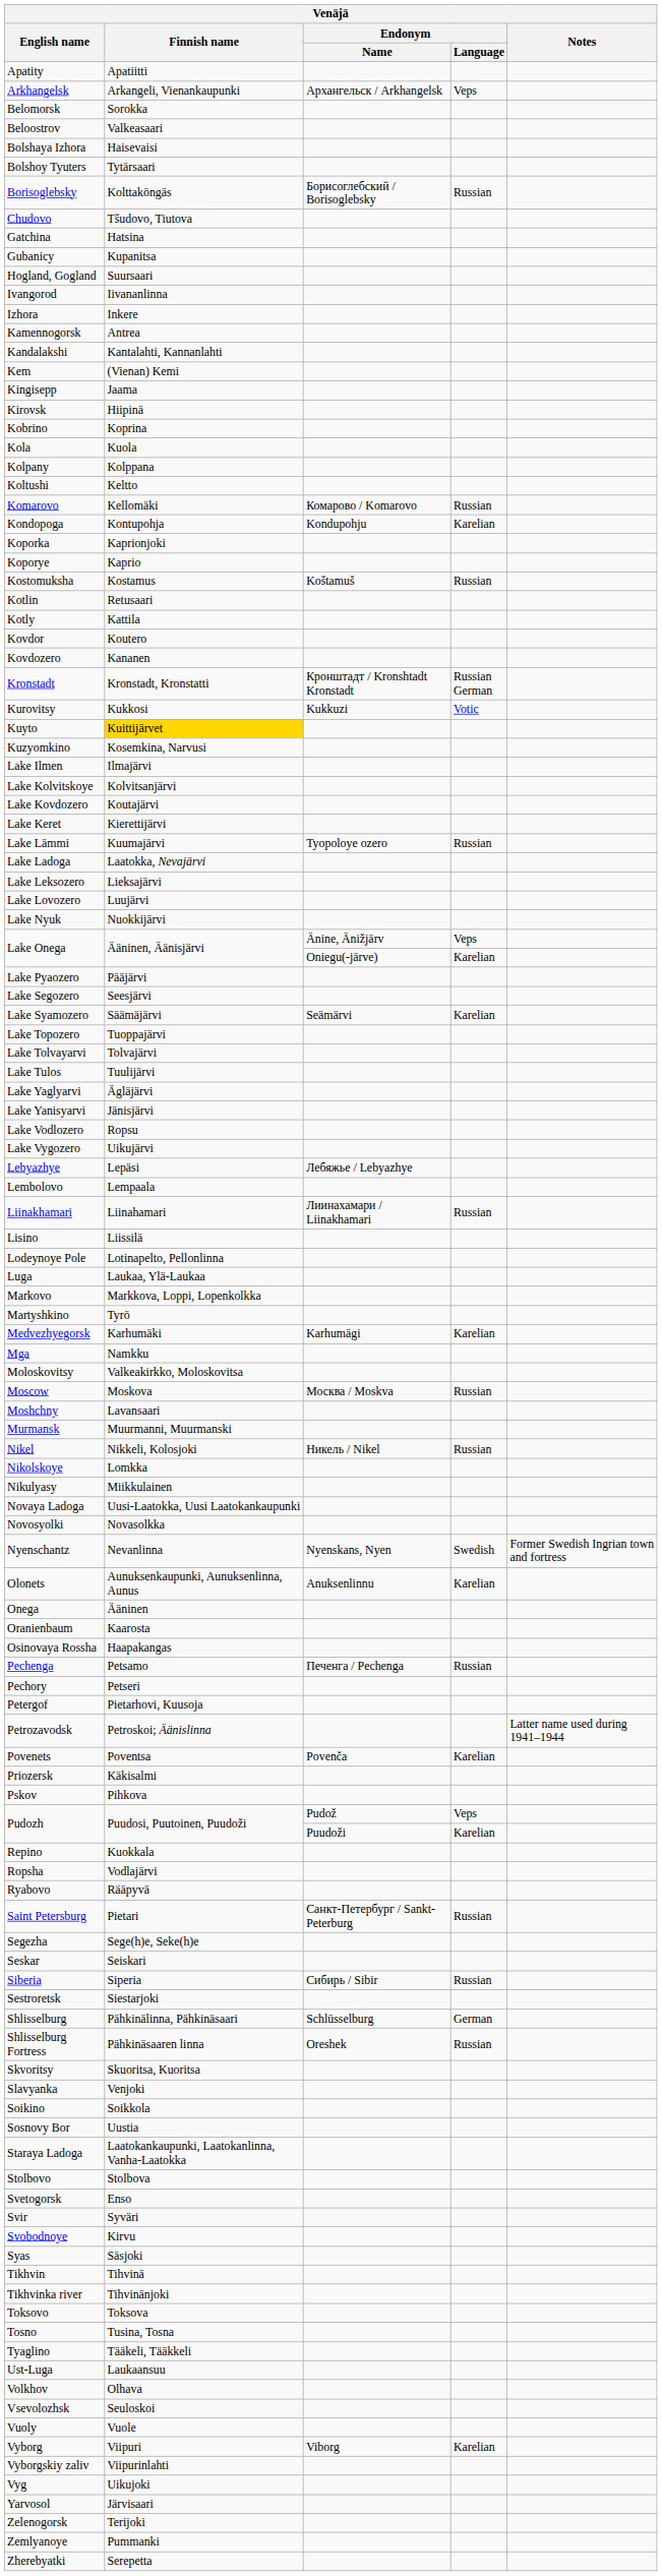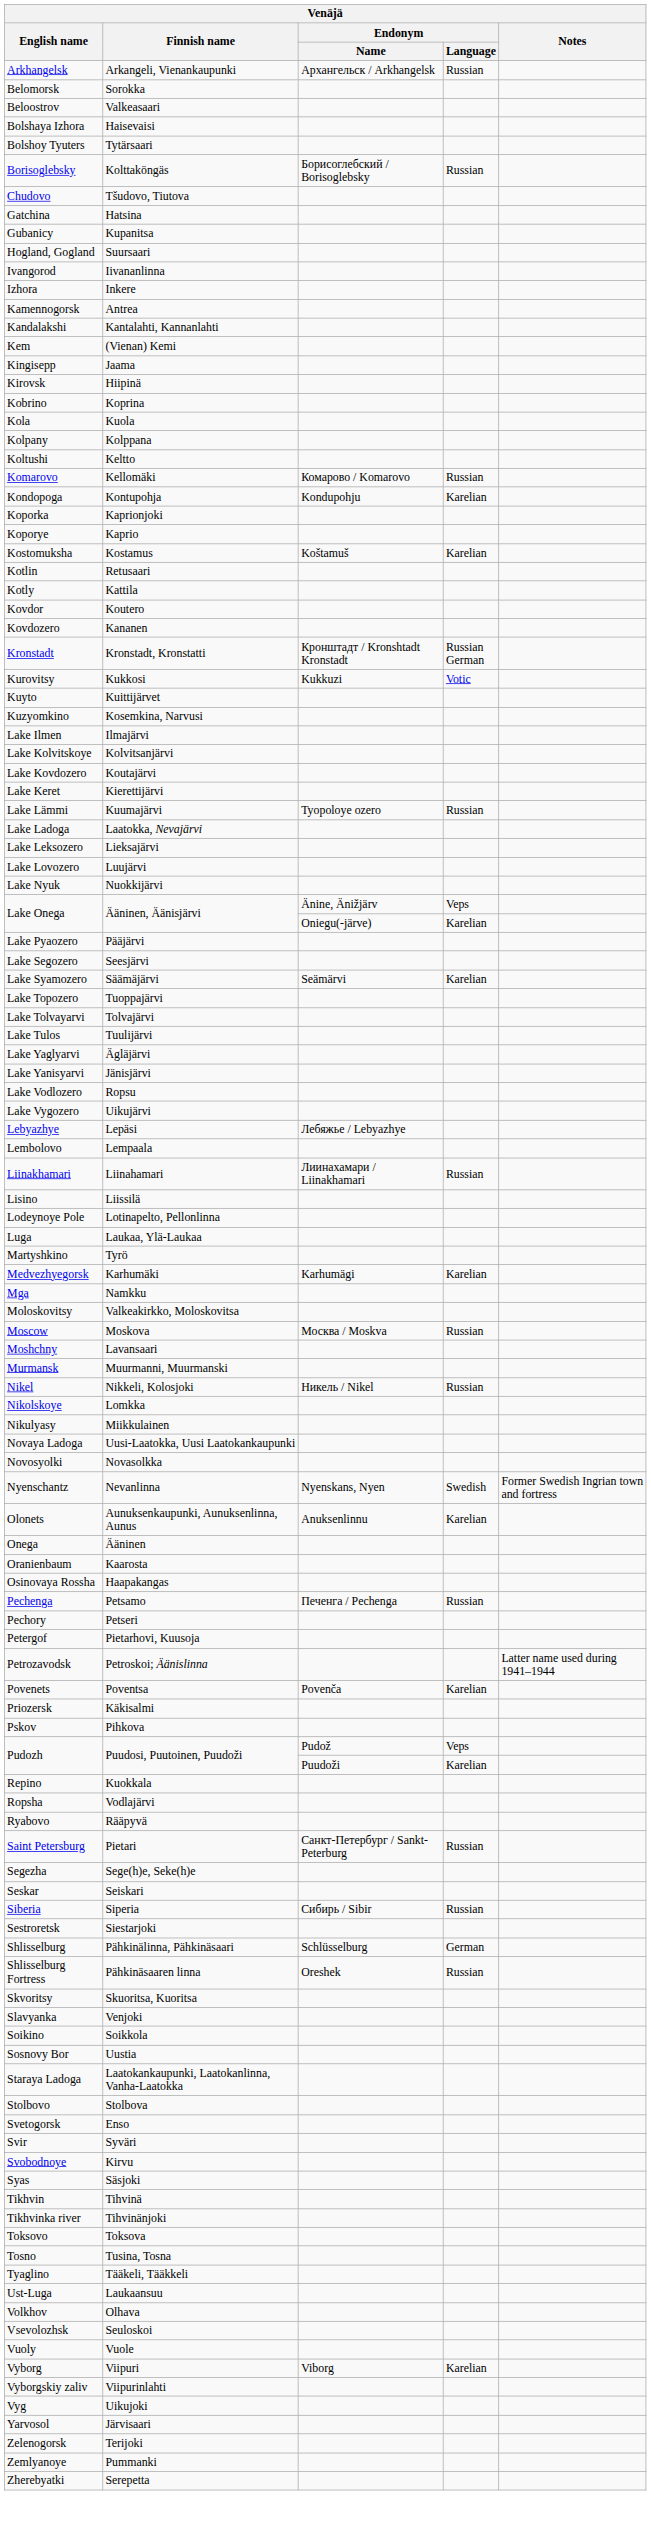 <table class="wikitable sortable">
 <tr>
 <th colspan="5"> Venäjä</th>
 </tr>
 <tr>
 <th rowspan="2">English name</th>
 <th rowspan="2">Finnish name</th>
 <th colspan="2">Endonym</th>
 <th rowspan="2">Notes</th>
 </tr>
 <tr>
 <th>Name</th>
 <th>Language</th>
 </tr>
 <tr>
-<td>Apatity</td>
-<td>Apatiitti</td>
-<td></td>
-<td></td>
-<td></td>
-</tr>
-<tr>
 <td><a href='#'>Arkhangelsk</a></td>
 <td>Arkangeli, Vienankaupunki</td>
 <td>Архангельск / Arkhangelsk</td>
-<td>Veps</td>
+<td>Russian</td>
 <td></td>
 </tr>
 <tr>
 <td>Belomorsk</td>
 <td>Sorokka</td>
 <td></td>
 <td></td>
 <td></td>
 </tr>
 <tr>
 <td>Beloostrov</td>
 <td>Valkeasaari</td>
 <td></td>
 <td></td>
 <td></td>
 </tr>
 <tr>
 <td>Bolshaya Izhora</td>
 <td>Haisevaisi</td>
 <td></td>
 <td></td>
 <td></td>
 </tr>
 <tr>
 <td>Bolshoy Tyuters</td>
 <td>Tytärsaari</td>
 <td></td>
 <td></td>
 <td></td>
 </tr>
 <tr>
 <td><a href='#'>Borisoglebsky</a></td>
 <td>Kolttaköngäs</td>
 <td>Борисоглебский / Borisoglebsky</td>
 <td>Russian</td>
 <td></td>
 </tr>
 <tr>
 <td><a href='#'>Chudovo</a></td>
 <td>Tšudovo, Tiutova</td>
 <td></td>
 <td></td>
 <td></td>
 </tr>
 <tr>
 <td>Gatchina</td>
 <td>Hatsina</td>
 <td></td>
 <td></td>
 <td></td>
 </tr>
 <tr>
 <td>Gubanicy</td>
 <td>Kupanitsa</td>
 <td></td>
 <td></td>
 <td></td>
 </tr>
 <tr>
 <td>Hogland, Gogland</td>
 <td>Suursaari</td>
 <td></td>
 <td></td>
 <td></td>
 </tr>
 <tr>
 <td>Ivangorod</td>
 <td>Iivananlinna</td>
 <td></td>
 <td></td>
 <td></td>
 </tr>
 <tr>
 <td>Izhora</td>
 <td>Inkere</td>
 <td></td>
 <td></td>
 <td></td>
 </tr>
 <tr>
 <td>Kamennogorsk</td>
 <td>Antrea</td>
 <td></td>
 <td></td>
 <td></td>
 </tr>
 <tr>
 <td>Kandalakshi</td>
 <td>Kantalahti, Kannanlahti</td>
 <td></td>
 <td></td>
 <td></td>
 </tr>
 <tr>
 <td>Kem</td>
 <td>(Vienan) Kemi</td>
 <td></td>
 <td></td>
 <td></td>
 </tr>
 <tr>
 <td>Kingisepp</td>
 <td>Jaama</td>
 <td></td>
 <td></td>
 <td></td>
 </tr>
 <tr>
 <td>Kirovsk</td>
 <td>Hiipinä</td>
 <td></td>
 <td></td>
 <td></td>
 </tr>
 <tr>
 <td>Kobrino</td>
 <td>Koprina</td>
 <td></td>
 <td></td>
 <td></td>
 </tr>
 <tr>
 <td>Kola</td>
 <td>Kuola</td>
 <td></td>
 <td></td>
 <td></td>
 </tr>
 <tr>
 <td>Kolpany</td>
 <td>Kolppana</td>
 <td></td>
 <td></td>
 <td></td>
 </tr>
 <tr>
 <td>Koltushi</td>
 <td>Keltto</td>
 <td></td>
 <td></td>
 <td></td>
 </tr>
 <tr>
 <td><a href='#'>Komarovo</a></td>
 <td>Kellomäki</td>
 <td>Комарово / Komarovo</td>
 <td>Russian</td>
 <td></td>
 </tr>
 <tr>
 <td>Kondopoga</td>
 <td>Kontupohja</td>
 <td>Kondupohju</td>
 <td>Karelian</td>
 <td></td>
 </tr>
 <tr>
 <td>Koporka</td>
 <td>Kaprionjoki</td>
 <td></td>
 <td></td>
 <td></td>
 </tr>
 <tr>
 <td>Koporye</td>
 <td>Kaprio</td>
 <td></td>
 <td></td>
 <td></td>
 </tr>
 <tr>
 <td>Kostomuksha</td>
 <td>Kostamus</td>
 <td>Koštamuš</td>
-<td>Russian</td>
+<td>Karelian</td>
 <td></td>
 </tr>
 <tr>
 <td>Kotlin</td>
 <td>Retusaari</td>
 <td></td>
 <td></td>
 <td></td>
 </tr>
 <tr>
 <td>Kotly</td>
 <td>Kattila</td>
 <td></td>
 <td></td>
 <td></td>
 </tr>
 <tr>
 <td>Kovdor</td>
 <td>Koutero</td>
 <td></td>
 <td></td>
 <td></td>
 </tr>
 <tr>
 <td>Kovdozero</td>
 <td>Kananen</td>
 <td></td>
 <td></td>
 <td></td>
 </tr>
 <tr>
 <td><a href='#'>Kronstadt</a></td>
 <td>Kronstadt, Kronstatti</td>
 <td>Кронштадт / Kronshtadt<br>Kronstadt</td>
 <td>Russian<br>German</td>
 <td></td>
 </tr>
 <tr>
 <td>Kurovitsy</td>
 <td>Kukkosi</td>
 <td>Kukkuzi</td>
 <td><a href='#'>Votic</a></td>
 <td></td>
 </tr>
 <tr>
 <td>Kuyto</td>
-<td style="background: gold;">Kuittijärvet</td>
+<td>Kuittijärvet</td>
 <td></td>
 <td></td>
 <td></td>
 </tr>
 <tr>
 <td>Kuzyomkino</td>
 <td>Kosemkina, Narvusi</td>
 <td></td>
 <td></td>
 <td></td>
 </tr>
 <tr>
 <td>Lake Ilmen</td>
 <td>Ilmajärvi</td>
 <td></td>
 <td></td>
 <td></td>
 </tr>
 <tr>
 <td>Lake Kolvitskoye</td>
 <td>Kolvitsanjärvi</td>
 <td></td>
 <td></td>
 <td></td>
 </tr>
 <tr>
 <td>Lake Kovdozero</td>
 <td>Koutajärvi</td>
 <td></td>
 <td></td>
 <td></td>
 </tr>
 <tr>
 <td>Lake Keret</td>
 <td>Kierettijärvi</td>
 <td></td>
 <td></td>
 <td></td>
 </tr>
 <tr>
 <td>Lake Lämmi</td>
 <td>Kuumajärvi</td>
 <td>Tyopoloye ozero</td>
 <td>Russian</td>
 <td></td>
 </tr>
 <tr>
 <td>Lake Ladoga</td>
 <td>Laatokka, <em>Nevajärvi</em></td>
 <td></td>
 <td></td>
 <td></td>
 </tr>
 <tr>
 <td>Lake Leksozero</td>
 <td>Lieksajärvi</td>
 <td></td>
 <td></td>
 <td></td>
 </tr>
 <tr>
 <td>Lake Lovozero</td>
 <td>Luujärvi</td>
 <td></td>
 <td></td>
 <td></td>
 </tr>
 <tr>
 <td>Lake Nyuk</td>
 <td>Nuokkijärvi</td>
 <td></td>
 <td></td>
 <td></td>
 </tr>
 <tr>
 <td rowspan="2">Lake Onega</td>
 <td rowspan="2">Ääninen, Äänisjärvi</td>
 <td>Änine, Änižjärv</td>
 <td>Veps</td>
 <td></td>
 </tr>
 <tr>
 <td>Oniegu(-järve)</td>
 <td>Karelian</td>
 <td></td>
 </tr>
 <tr>
 <td>Lake Pyaozero</td>
 <td>Pääjärvi</td>
 <td></td>
 <td></td>
 <td></td>
 </tr>
 <tr>
 <td>Lake Segozero</td>
 <td>Seesjärvi</td>
 <td></td>
 <td></td>
 <td></td>
 </tr>
 <tr>
 <td>Lake Syamozero</td>
 <td>Säämäjärvi</td>
 <td>Seämärvi</td>
 <td>Karelian</td>
 <td></td>
 </tr>
 <tr>
 <td>Lake Topozero</td>
 <td>Tuoppajärvi</td>
 <td></td>
 <td></td>
 <td></td>
 </tr>
 <tr>
 <td>Lake Tolvayarvi</td>
 <td>Tolvajärvi</td>
 <td></td>
 <td></td>
 <td></td>
 </tr>
 <tr>
 <td>Lake Tulos</td>
 <td>Tuulijärvi</td>
 <td></td>
 <td></td>
 <td></td>
 </tr>
 <tr>
 <td>Lake Yaglyarvi</td>
 <td>Ägläjärvi</td>
 <td></td>
 <td></td>
 <td></td>
 </tr>
 <tr>
 <td>Lake Yanisyarvi</td>
 <td>Jänisjärvi</td>
 <td></td>
 <td></td>
 <td></td>
 </tr>
 <tr>
 <td>Lake Vodlozero</td>
 <td>Ropsu</td>
 <td></td>
 <td></td>
 <td></td>
 </tr>
 <tr>
 <td>Lake Vygozero</td>
 <td>Uikujärvi</td>
 <td></td>
 <td></td>
 <td></td>
 </tr>
 <tr>
 <td><a href='#'>Lebyazhye</a></td>
 <td>Lepäsi</td>
 <td>Лебяжье / Lebyazhye</td>
 <td></td>
 <td></td>
 </tr>
 <tr>
 <td>Lembolovo</td>
 <td>Lempaala</td>
 <td></td>
 <td></td>
 <td></td>
 </tr>
 <tr>
 <td><a href='#'>Liinakhamari</a></td>
 <td>Liinahamari</td>
 <td>Лиинахамари / Liinakhamari</td>
 <td>Russian</td>
 </tr>
 <tr>
 <td>Lisino</td>
 <td>Liissilä</td>
 <td></td>
 <td></td>
 <td></td>
 </tr>
 <tr>
 <td>Lodeynoye Pole</td>
 <td>Lotinapelto, Pellonlinna</td>
 <td></td>
 <td></td>
 <td></td>
 </tr>
 <tr>
 <td>Luga</td>
 <td>Laukaa, Ylä-Laukaa</td>
-<td></td>
-<td></td>
-<td></td>
-</tr>
-<tr>
-<td>Markovo</td>
-<td>Markkova, Loppi, Lopenkolkka</td>
 <td></td>
 <td></td>
 <td></td>
 </tr>
 <tr>
 <td>Martyshkino</td>
 <td>Tyrö</td>
 <td></td>
 <td></td>
 <td></td>
 </tr>
 <tr>
 <td><a href='#'>Medvezhyegorsk</a></td>
 <td>Karhumäki</td>
 <td>Karhumägi</td>
 <td>Karelian</td>
 <td></td>
 </tr>
 <tr>
 <td><a href='#'>Mga</a></td>
 <td>Namkku</td>
 <td></td>
 <td></td>
 <td></td>
 </tr>
 <tr>
 <td>Moloskovitsy</td>
 <td>Valkeakirkko, Moloskovitsa</td>
 <td></td>
 <td></td>
 <td></td>
 </tr>
 <tr>
 <td><a href='#'>Moscow</a></td>
 <td>Moskova</td>
 <td>Москва / Moskva</td>
 <td>Russian</td>
 <td></td>
 </tr>
 <tr>
 <td><a href='#'>Moshchny</a></td>
 <td>Lavansaari</td>
 <td></td>
 <td></td>
 <td></td>
 </tr>
 <tr>
 <td><a href='#'>Murmansk</a></td>
 <td>Muurmanni, Muurmanski</td>
 <td></td>
 <td></td>
 <td></td>
 </tr>
 <tr>
 <td><a href='#'>Nikel</a></td>
 <td>Nikkeli, Kolosjoki</td>
 <td>Никель / Nikel</td>
 <td>Russian</td>
 <td></td>
 </tr>
 <tr>
 <td><a href='#'>Nikolskoye</a></td>
 <td>Lomkka</td>
 <td></td>
 <td></td>
 <td></td>
 </tr>
 <tr>
 <td>Nikulyasy</td>
 <td>Miikkulainen</td>
 <td></td>
 <td></td>
 <td></td>
 </tr>
 <tr>
 <td>Novaya Ladoga</td>
 <td>Uusi-Laatokka, Uusi Laatokankaupunki</td>
 <td></td>
 <td></td>
 <td></td>
 </tr>
 <tr>
 <td>Novosyolki</td>
 <td>Novasolkka</td>
 <td></td>
 <td></td>
 <td></td>
 </tr>
 <tr>
 <td>Nyenschantz</td>
 <td>Nevanlinna</td>
 <td>Nyenskans, Nyen</td>
 <td>Swedish</td>
 <td>Former Swedish Ingrian town and fortress</td>
 </tr>
 <tr>
 <td>Olonets</td>
 <td>Aunuksenkaupunki, Aunuksenlinna, Aunus</td>
 <td>Anuksenlinnu</td>
 <td>Karelian</td>
 <td></td>
 </tr>
 <tr>
 <td>Onega</td>
 <td>Ääninen</td>
 <td></td>
 <td></td>
 <td></td>
 </tr>
 <tr>
 <td>Oranienbaum</td>
 <td>Kaarosta</td>
 <td></td>
 <td></td>
 <td></td>
 </tr>
 <tr>
 <td>Osinovaya Rossha</td>
 <td>Haapakangas</td>
 <td></td>
 <td></td>
 <td></td>
 </tr>
 <tr>
 <td><a href='#'>Pechenga</a></td>
 <td>Petsamo</td>
 <td>Печенга / Pechenga</td>
 <td>Russian</td>
 <td></td>
 </tr>
 <tr>
 <td>Pechory</td>
 <td>Petseri</td>
 <td></td>
 <td></td>
 <td></td>
 </tr>
 <tr>
 <td>Petergof</td>
 <td>Pietarhovi, Kuusoja</td>
 <td></td>
 <td></td>
 <td></td>
 </tr>
 <tr>
 <td>Petrozavodsk</td>
 <td>Petroskoi; <em>Äänislinna</em></td>
 <td></td>
 <td></td>
 <td>Latter name used during 1941–1944</td>
 </tr>
 <tr>
 <td>Povenets</td>
 <td>Poventsa</td>
 <td>Povenča</td>
 <td>Karelian</td>
 <td></td>
 </tr>
 <tr>
 <td>Priozersk</td>
 <td>Käkisalmi</td>
 <td></td>
 <td></td>
 <td></td>
 </tr>
 <tr>
 <td>Pskov</td>
 <td>Pihkova</td>
 <td></td>
 <td></td>
 <td></td>
 </tr>
 <tr>
 <td rowspan="2">Pudozh</td>
 <td rowspan="2">Puudosi, Puutoinen, Puudoži</td>
 <td>Pudož</td>
 <td>Veps</td>
 <td></td>
 </tr>
 <tr>
 <td>Puudoži</td>
 <td>Karelian</td>
 <td></td>
 </tr>
 <tr>
 <td>Repino</td>
 <td>Kuokkala</td>
 <td></td>
 <td></td>
 <td></td>
 </tr>
 <tr>
 <td>Ropsha</td>
 <td>Vodlajärvi</td>
 <td></td>
 <td></td>
 <td></td>
 </tr>
 <tr>
 <td>Ryabovo</td>
 <td>Rääpyvä</td>
 <td></td>
 <td></td>
 <td></td>
 </tr>
 <tr>
 <td><a href='#'>Saint Petersburg</a></td>
 <td>Pietari</td>
 <td>Санкт-Петербург / Sankt-Peterburg</td>
 <td>Russian</td>
 <td></td>
 </tr>
 <tr>
 <td>Segezha</td>
 <td>Sege(h)e, Seke(h)e</td>
 <td></td>
 <td></td>
 <td></td>
 </tr>
 <tr>
 <td>Seskar</td>
 <td>Seiskari</td>
 <td></td>
 <td></td>
 <td></td>
 </tr>
 <tr>
 <td><a href='#'>Siberia</a></td>
 <td>Siperia</td>
 <td>Сибирь / Sibir</td>
 <td>Russian</td>
 <td></td>
 </tr>
 <tr>
 <td>Sestroretsk</td>
 <td>Siestarjoki</td>
 <td></td>
 <td></td>
 <td></td>
 </tr>
 <tr>
 <td>Shlisselburg</td>
 <td>Pähkinälinna, Pähkinäsaari</td>
 <td>Schlüsselburg</td>
 <td>German</td>
 <td></td>
 </tr>
 <tr>
 <td>Shlisselburg Fortress</td>
 <td>Pähkinäsaaren linna</td>
 <td>Oreshek</td>
 <td>Russian</td>
 <td></td>
 </tr>
 <tr>
 <td>Skvoritsy</td>
 <td>Skuoritsa, Kuoritsa</td>
 <td></td>
 <td></td>
 <td></td>
 </tr>
 <tr>
 <td>Slavyanka</td>
 <td>Venjoki</td>
 <td></td>
 <td></td>
 <td></td>
 </tr>
 <tr>
 <td>Soikino</td>
 <td>Soikkola</td>
 <td></td>
 <td></td>
 <td></td>
 </tr>
 <tr>
 <td>Sosnovy Bor</td>
 <td>Uustia</td>
 <td></td>
 <td></td>
 <td></td>
 </tr>
 <tr>
 <td>Staraya Ladoga</td>
 <td>Laatokankaupunki, Laatokanlinna, Vanha-Laatokka</td>
 <td></td>
 <td></td>
 <td></td>
 </tr>
 <tr>
 <td>Stolbovo</td>
 <td>Stolbova</td>
 <td></td>
 <td></td>
 <td></td>
 </tr>
 <tr>
 <td>Svetogorsk</td>
 <td>Enso</td>
 <td></td>
 <td></td>
 <td></td>
 </tr>
 <tr>
 <td>Svir</td>
 <td>Syväri</td>
 <td></td>
 <td></td>
 <td></td>
 </tr>
 <tr>
 <td><a href='#'>Svobodnoye</a></td>
 <td>Kirvu</td>
 <td></td>
 <td></td>
 <td></td>
 </tr>
 <tr>
 <td>Syas</td>
 <td>Säsjoki</td>
 <td></td>
 <td></td>
 <td></td>
 </tr>
 <tr>
 <td>Tikhvin</td>
 <td>Tihvinä</td>
 <td></td>
 <td></td>
 <td></td>
 </tr>
 <tr>
 <td>Tikhvinka river</td>
 <td>Tihvinänjoki</td>
 <td></td>
 <td></td>
 <td></td>
 </tr>
 <tr>
 <td>Toksovo</td>
 <td>Toksova</td>
 <td></td>
 <td></td>
 <td></td>
 </tr>
 <tr>
 <td>Tosno</td>
 <td>Tusina, Tosna</td>
 <td></td>
 <td></td>
 <td></td>
 </tr>
 <tr>
 <td>Tyaglino</td>
 <td>Tääkeli, Tääkkeli</td>
 <td></td>
 <td></td>
 <td></td>
 </tr>
 <tr>
 <td>Ust-Luga</td>
 <td>Laukaansuu</td>
 <td></td>
 <td></td>
 <td></td>
 </tr>
 <tr>
 <td>Volkhov</td>
 <td>Olhava</td>
 <td></td>
 <td></td>
 <td></td>
 </tr>
 <tr>
 <td>Vsevolozhsk</td>
 <td>Seuloskoi</td>
 <td></td>
 <td></td>
 <td></td>
 </tr>
 <tr>
 <td>Vuoly</td>
 <td>Vuole</td>
 <td></td>
 <td></td>
 <td></td>
 </tr>
 <tr>
 <td>Vyborg</td>
 <td>Viipuri</td>
 <td>Viborg</td>
 <td>Karelian</td>
 <td></td>
 </tr>
 <tr>
 <td>Vyborgskiy zaliv</td>
 <td>Viipurinlahti</td>
 <td></td>
 <td></td>
 <td></td>
 </tr>
 <tr>
 <td>Vyg</td>
 <td>Uikujoki</td>
 <td></td>
 <td></td>
 <td></td>
 </tr>
 <tr>
 <td>Yarvosol</td>
 <td>Järvisaari</td>
 <td></td>
 <td></td>
 <td></td>
 </tr>
 <tr>
 <td>Zelenogorsk</td>
 <td>Terijoki</td>
 <td></td>
 <td></td>
 <td></td>
 </tr>
 <tr>
 <td>Zemlyanoye</td>
 <td>Pummanki</td>
 <td></td>
 <td></td>
 <td></td>
 </tr>
 <tr>
 <td>Zherebyatki</td>
 <td>Serepetta</td>
 <td></td>
 <td></td>
 <td></td>
 </tr>
 </table>
